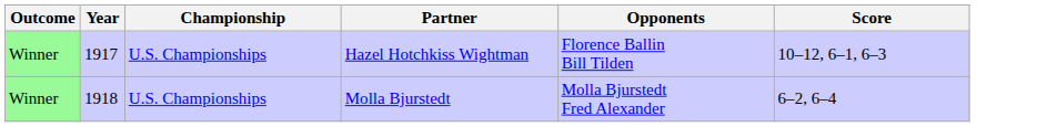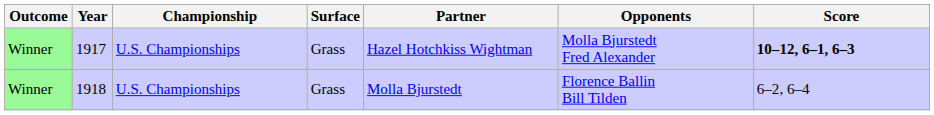 <table class="sortable wikitable">
 <tr>
 <th style="width:65px">Outcome</th>
 <th style="width:35px">Year</th>
 <th style="width:200px">Championship</th>
+<th style="width:50px">Surface</th>
 <th style="width:200px">Partner</th>
 <th style="width:200px">Opponents</th>
 <th style="width:180px" class="unsortable">Score</th>
 </tr>
 <tr style="background:#ccf;">
 <td style="background:#98fb98;">Winner</td>
 <td>1917</td>
 <td><a href='#'>U.S. Championships</a></td>
+<td>Grass</td>
 <td> <a href='#'>Hazel Hotchkiss Wightman</a></td>
-<td> <a href='#'>Florence Ballin</a><br>  <a href='#'>Bill Tilden</a></td>
-<td>10–12, 6–1, 6–3</td>
+<td> <a href='#'>Molla Bjurstedt</a><br>  <a href='#'>Fred Alexander</a></td>
+<td><strong>10–12, 6–1, 6–3</strong></td>
 </tr>
 <tr style="background:#ccf;">
 <td style="background:#98fb98;">Winner</td>
 <td>1918</td>
 <td><a href='#'>U.S. Championships</a></td>
+<td>Grass</td>
 <td> <a href='#'>Molla Bjurstedt</a></td>
-<td> <a href='#'>Molla Bjurstedt</a><br>  <a href='#'>Fred Alexander</a></td>
+<td> <a href='#'>Florence Ballin</a><br>  <a href='#'>Bill Tilden</a></td>
 <td>6–2, 6–4</td>
 </tr>
 </table>
